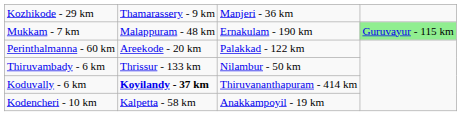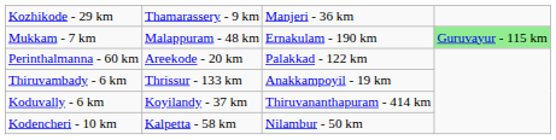 <table class="wikitable">
 <tr>
 <td><a href='#'>Kozhikode</a> - 29 km</td>
 <td><a href='#'>Thamarassery</a> - 9 km</td>
 <td><a href='#'>Manjeri</a> - 36 km</td>
 </tr>
 <tr>
 <td><a href='#'>Mukkam</a> - 7 km</td>
 <td><a href='#'>Malappuram</a> - 48 km</td>
 <td><a href='#'>Ernakulam</a> - 190 km</td>
 <td style="background: lightgreen;"><a href='#'>Guruvayur</a> - 115 km</td>
 </tr>
 <tr>
 <td><a href='#'>Perinthalmanna</a> - 60 km</td>
 <td><a href='#'>Areekode</a> - 20 km</td>
 <td><a href='#'>Palakkad</a> - 122 km</td>
 </tr>
 <tr>
 <td><a href='#'>Thiruvambady</a> - 6 km</td>
 <td><a href='#'>Thrissur</a> - 133 km</td>
-<td><a href='#'>Nilambur</a> - 50 km</td>
+<td><a href='#'>Anakkampoyil</a> - 19 km</td>
 </tr>
 <tr>
 <td><a href='#'>Koduvally</a> - 6 km</td>
-<td><strong><a href='#'>Koyilandy</a> - 37 km</strong></td>
+<td><a href='#'>Koyilandy</a> - 37 km</td>
 <td><a href='#'>Thiruvananthapuram</a> - 414 km</td>
 </tr>
 <tr>
 <td><a href='#'>Kodencheri</a> - 10 km</td>
 <td><a href='#'>Kalpetta</a> - 58 km</td>
-<td><a href='#'>Anakkampoyil</a> - 19 km</td>
+<td><a href='#'>Nilambur</a> - 50 km</td>
 </tr>
 </table>
